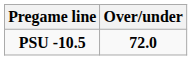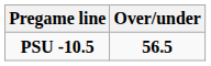 <table class="wikitable">
 <tr align="center">
 <th style=>Pregame line</th>
 <th style=>Over/under</th>
 </tr>
 <tr align="center">
 <td><strong>PSU -10.5</strong></td>
-<td><strong>72.0</strong></td>
+<td><strong>56.5</strong></td>
 </tr>
 </table>
